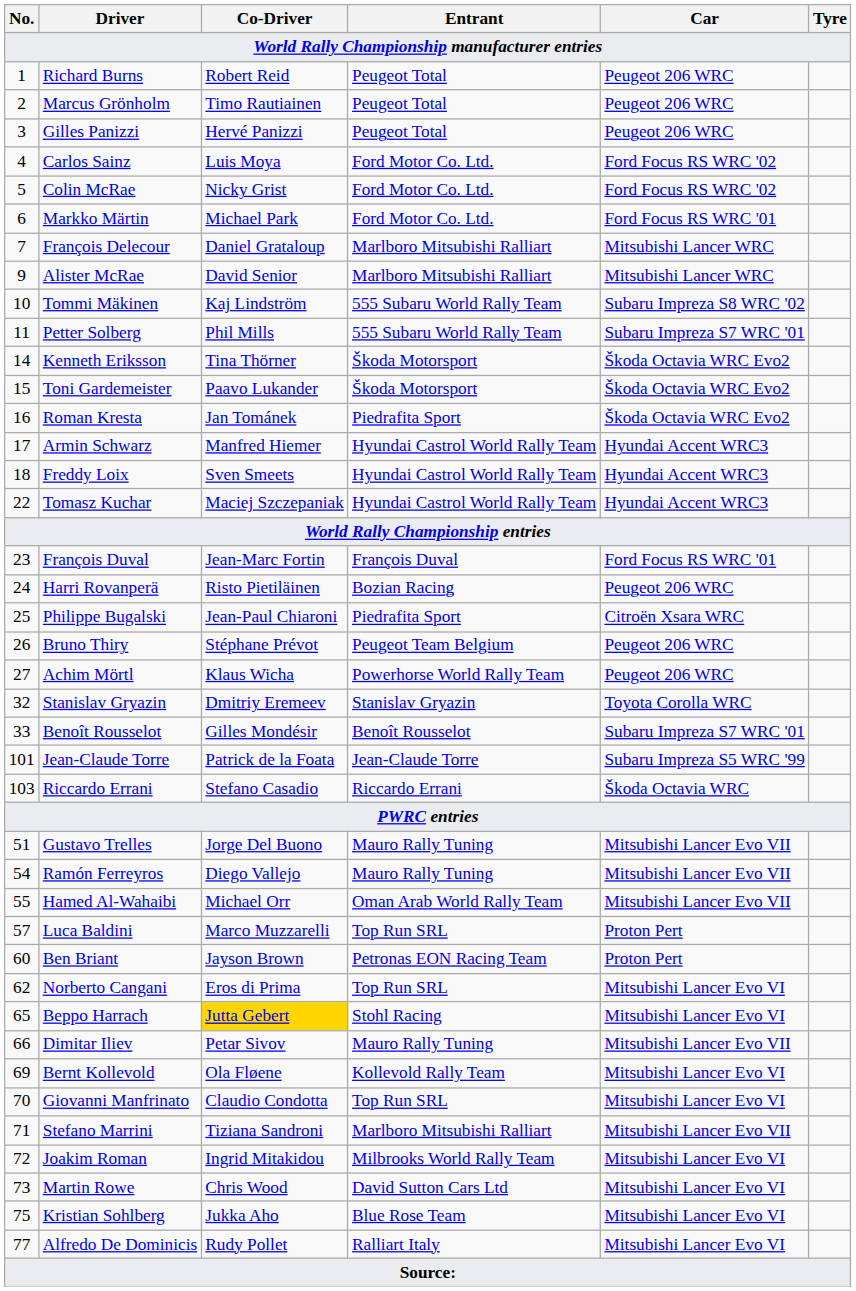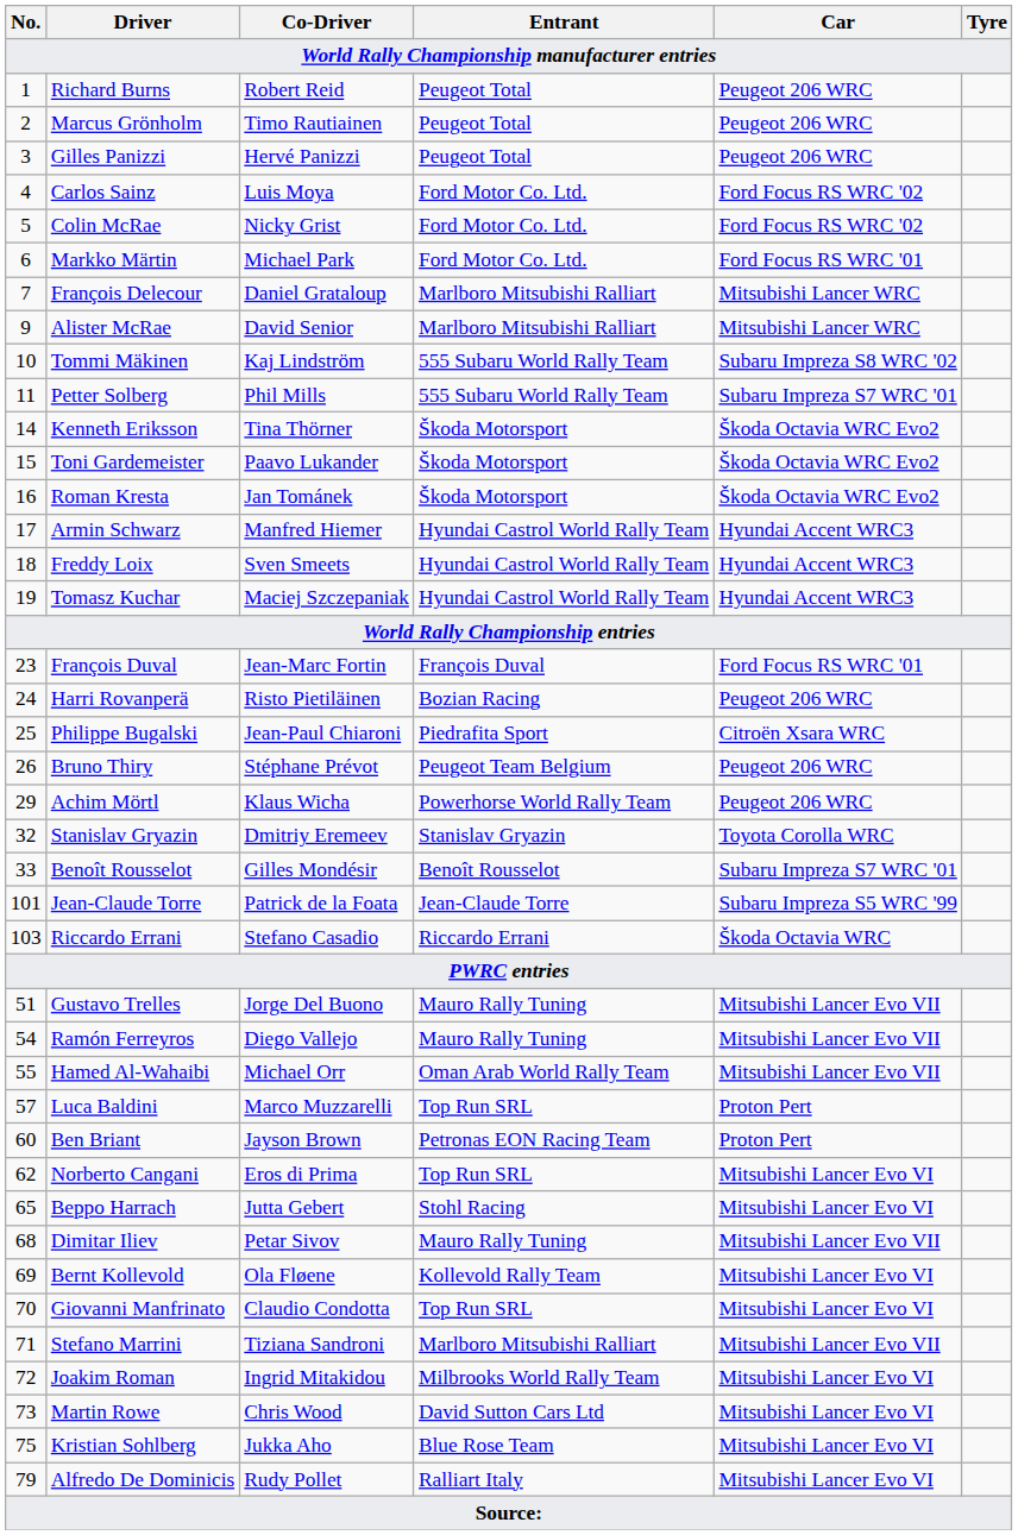 <table class="wikitable" style="font-size: 85%;">
 <tr>
 <th>No.</th>
 <th>Driver</th>
 <th>Co-Driver</th>
 <th>Entrant</th>
 <th>Car</th>
 <th>Tyre</th>
 </tr>
 <tr>
 <td style="background-color:#EAECF0; text-align:center" colspan="6"><strong><em><a href='#'>World Rally Championship</a> manufacturer entries</em></strong></td>
 </tr>
 <tr>
 <td align="center">1</td>
 <td> <a href='#'>Richard Burns</a></td>
 <td> <a href='#'>Robert Reid</a></td>
 <td> <a href='#'>Peugeot Total</a></td>
 <td><a href='#'>Peugeot 206 WRC</a></td>
 <td align="center"></td>
 </tr>
 <tr>
 <td align="center">2</td>
 <td> <a href='#'>Marcus Grönholm</a></td>
 <td> <a href='#'>Timo Rautiainen</a></td>
 <td> <a href='#'>Peugeot Total</a></td>
 <td><a href='#'>Peugeot 206 WRC</a></td>
 <td align="center"></td>
 </tr>
 <tr>
 <td align="center">3</td>
 <td> <a href='#'>Gilles Panizzi</a></td>
 <td> <a href='#'>Hervé Panizzi</a></td>
 <td> <a href='#'>Peugeot Total</a></td>
 <td><a href='#'>Peugeot 206 WRC</a></td>
 <td align="center"></td>
 </tr>
 <tr>
 <td align="center">4</td>
 <td> <a href='#'>Carlos Sainz</a></td>
 <td> <a href='#'>Luis Moya</a></td>
 <td> <a href='#'>Ford Motor Co. Ltd.</a></td>
 <td><a href='#'>Ford Focus RS WRC '02</a></td>
 <td align="center"></td>
 </tr>
 <tr>
 <td align="center">5</td>
 <td> <a href='#'>Colin McRae</a></td>
 <td> <a href='#'>Nicky Grist</a></td>
 <td> <a href='#'>Ford Motor Co. Ltd.</a></td>
 <td><a href='#'>Ford Focus RS WRC '02</a></td>
 <td align="center"></td>
 </tr>
 <tr>
 <td align="center">6</td>
 <td> <a href='#'>Markko Märtin</a></td>
 <td> <a href='#'>Michael Park</a></td>
 <td> <a href='#'>Ford Motor Co. Ltd.</a></td>
 <td><a href='#'>Ford Focus RS WRC '01</a></td>
 <td align="center"></td>
 </tr>
 <tr>
 <td align="center">7</td>
 <td> <a href='#'>François Delecour</a></td>
 <td> <a href='#'>Daniel Grataloup</a></td>
 <td> <a href='#'>Marlboro Mitsubishi Ralliart</a></td>
 <td><a href='#'>Mitsubishi Lancer WRC</a></td>
 <td align="center"></td>
 </tr>
 <tr>
 <td align="center">9</td>
 <td> <a href='#'>Alister McRae</a></td>
 <td> <a href='#'>David Senior</a></td>
 <td> <a href='#'>Marlboro Mitsubishi Ralliart</a></td>
 <td><a href='#'>Mitsubishi Lancer WRC</a></td>
 <td align="center"></td>
 </tr>
 <tr>
 <td align="center">10</td>
 <td> <a href='#'>Tommi Mäkinen</a></td>
 <td> <a href='#'>Kaj Lindström</a></td>
 <td> <a href='#'>555 Subaru World Rally Team</a></td>
 <td><a href='#'>Subaru Impreza S8 WRC '02</a></td>
 <td align="center"></td>
 </tr>
 <tr>
 <td align="center">11</td>
 <td> <a href='#'>Petter Solberg</a></td>
 <td> <a href='#'>Phil Mills</a></td>
 <td> <a href='#'>555 Subaru World Rally Team</a></td>
 <td><a href='#'>Subaru Impreza S7 WRC '01</a></td>
 <td align="center"></td>
 </tr>
 <tr>
 <td align="center">14</td>
 <td> <a href='#'>Kenneth Eriksson</a></td>
 <td> <a href='#'>Tina Thörner</a></td>
 <td> <a href='#'>Škoda Motorsport</a></td>
 <td><a href='#'>Škoda Octavia WRC Evo2</a></td>
 <td align="center"></td>
 </tr>
 <tr>
 <td align="center">15</td>
 <td> <a href='#'>Toni Gardemeister</a></td>
 <td> <a href='#'>Paavo Lukander</a></td>
 <td> <a href='#'>Škoda Motorsport</a></td>
 <td><a href='#'>Škoda Octavia WRC Evo2</a></td>
 <td align="center"></td>
 </tr>
 <tr>
 <td align="center">16</td>
 <td> <a href='#'>Roman Kresta</a></td>
 <td> <a href='#'>Jan Tománek</a></td>
-<td> <a href='#'>Piedrafita Sport</a></td>
+<td> <a href='#'>Škoda Motorsport</a></td>
 <td><a href='#'>Škoda Octavia WRC Evo2</a></td>
 <td align="center"></td>
 </tr>
 <tr>
 <td align="center">17</td>
 <td> <a href='#'>Armin Schwarz</a></td>
 <td> <a href='#'>Manfred Hiemer</a></td>
 <td> <a href='#'>Hyundai Castrol World Rally Team</a></td>
 <td><a href='#'>Hyundai Accent WRC3</a></td>
 <td align="center"></td>
 </tr>
 <tr>
 <td align="center">18</td>
 <td> <a href='#'>Freddy Loix</a></td>
 <td> <a href='#'>Sven Smeets</a></td>
 <td> <a href='#'>Hyundai Castrol World Rally Team</a></td>
 <td><a href='#'>Hyundai Accent WRC3</a></td>
 <td align="center"></td>
 </tr>
 <tr>
-<td align="center">22</td>
+<td align="center">19</td>
 <td> <a href='#'>Tomasz Kuchar</a></td>
 <td> <a href='#'>Maciej Szczepaniak</a></td>
 <td> <a href='#'>Hyundai Castrol World Rally Team</a></td>
 <td><a href='#'>Hyundai Accent WRC3</a></td>
 <td align="center"></td>
 </tr>
 <tr>
 <td style="background-color:#EAECF0; text-align:center" colspan="6"><strong><em><a href='#'>World Rally Championship</a> entries</em></strong></td>
 </tr>
 <tr>
 <td align="center">23</td>
 <td> <a href='#'>François Duval</a></td>
 <td> <a href='#'>Jean-Marc Fortin</a></td>
 <td> <a href='#'>François Duval</a></td>
 <td><a href='#'>Ford Focus RS WRC '01</a></td>
 <td align="center"></td>
 </tr>
 <tr>
 <td align="center">24</td>
 <td> <a href='#'>Harri Rovanperä</a></td>
 <td> <a href='#'>Risto Pietiläinen</a></td>
 <td> <a href='#'>Bozian Racing</a></td>
 <td><a href='#'>Peugeot 206 WRC</a></td>
 <td align="center"></td>
 </tr>
 <tr>
 <td align="center">25</td>
 <td> <a href='#'>Philippe Bugalski</a></td>
 <td> <a href='#'>Jean-Paul Chiaroni</a></td>
 <td> <a href='#'>Piedrafita Sport</a></td>
 <td><a href='#'>Citroën Xsara WRC</a></td>
 <td align="center"></td>
 </tr>
 <tr>
 <td align="center">26</td>
 <td> <a href='#'>Bruno Thiry</a></td>
 <td> <a href='#'>Stéphane Prévot</a></td>
 <td> <a href='#'>Peugeot Team Belgium</a></td>
 <td><a href='#'>Peugeot 206 WRC</a></td>
 <td></td>
 </tr>
 <tr>
-<td align="center">27</td>
+<td align="center">29</td>
 <td> <a href='#'>Achim Mörtl</a></td>
 <td> <a href='#'>Klaus Wicha</a></td>
 <td> <a href='#'>Powerhorse World Rally Team</a></td>
 <td><a href='#'>Peugeot 206 WRC</a></td>
 <td align="center"></td>
 </tr>
 <tr>
 <td align="center">32</td>
 <td> <a href='#'>Stanislav Gryazin</a></td>
 <td> <a href='#'>Dmitriy Eremeev</a></td>
 <td> <a href='#'>Stanislav Gryazin</a></td>
 <td><a href='#'>Toyota Corolla WRC</a></td>
 <td></td>
 </tr>
 <tr>
 <td align="center">33</td>
 <td> <a href='#'>Benoît Rousselot</a></td>
 <td> <a href='#'>Gilles Mondésir</a></td>
 <td> <a href='#'>Benoît Rousselot</a></td>
 <td><a href='#'>Subaru Impreza S7 WRC '01</a></td>
 <td></td>
 </tr>
 <tr>
 <td align="center">101</td>
 <td> <a href='#'>Jean-Claude Torre</a></td>
 <td> <a href='#'>Patrick de la Foata</a></td>
 <td> <a href='#'>Jean-Claude Torre</a></td>
 <td><a href='#'>Subaru Impreza S5 WRC '99</a></td>
 <td></td>
 </tr>
 <tr>
 <td align="center">103</td>
 <td> <a href='#'>Riccardo Errani</a></td>
 <td> <a href='#'>Stefano Casadio</a></td>
 <td> <a href='#'>Riccardo Errani</a></td>
 <td><a href='#'>Škoda Octavia WRC</a></td>
 <td></td>
 </tr>
 <tr>
 <td style="background-color:#EAECF0; text-align:center" colspan="6"><strong><em><a href='#'>PWRC</a> entries</em></strong></td>
 </tr>
 <tr>
 <td align="center">51</td>
 <td> <a href='#'>Gustavo Trelles</a></td>
 <td> <a href='#'>Jorge Del Buono</a></td>
 <td> <a href='#'>Mauro Rally Tuning</a></td>
 <td><a href='#'>Mitsubishi Lancer Evo VII</a></td>
 <td></td>
 </tr>
 <tr>
 <td align="center">54</td>
 <td> <a href='#'>Ramón Ferreyros</a></td>
 <td> <a href='#'>Diego Vallejo</a></td>
 <td> <a href='#'>Mauro Rally Tuning</a></td>
 <td><a href='#'>Mitsubishi Lancer Evo VII</a></td>
 <td></td>
 </tr>
 <tr>
 <td align="center">55</td>
 <td> <a href='#'>Hamed Al-Wahaibi</a></td>
 <td> <a href='#'>Michael Orr</a></td>
 <td> <a href='#'>Oman Arab World Rally Team</a></td>
 <td><a href='#'>Mitsubishi Lancer Evo VII</a></td>
 <td></td>
 </tr>
 <tr>
 <td align="center">57</td>
 <td> <a href='#'>Luca Baldini</a></td>
 <td> <a href='#'>Marco Muzzarelli</a></td>
 <td> <a href='#'>Top Run SRL</a></td>
 <td><a href='#'>Proton Pert</a></td>
 <td></td>
 </tr>
 <tr>
 <td align="center">60</td>
 <td> <a href='#'>Ben Briant</a></td>
 <td> <a href='#'>Jayson Brown</a></td>
 <td> <a href='#'>Petronas EON Racing Team</a></td>
 <td><a href='#'>Proton Pert</a></td>
 <td></td>
 </tr>
 <tr>
 <td align="center">62</td>
 <td> <a href='#'>Norberto Cangani</a></td>
 <td> <a href='#'>Eros di Prima</a></td>
 <td> <a href='#'>Top Run SRL</a></td>
 <td><a href='#'>Mitsubishi Lancer Evo VI</a></td>
 <td></td>
 </tr>
 <tr>
 <td align="center">65</td>
 <td> <a href='#'>Beppo Harrach</a></td>
-<td style="background: gold;"> <a href='#'>Jutta Gebert</a></td>
+<td> <a href='#'>Jutta Gebert</a></td>
 <td> <a href='#'>Stohl Racing</a></td>
 <td><a href='#'>Mitsubishi Lancer Evo VI</a></td>
 <td></td>
 </tr>
 <tr>
-<td align="center">66</td>
+<td align="center">68</td>
 <td> <a href='#'>Dimitar Iliev</a></td>
 <td> <a href='#'>Petar Sivov</a></td>
 <td> <a href='#'>Mauro Rally Tuning</a></td>
 <td><a href='#'>Mitsubishi Lancer Evo VII</a></td>
 <td></td>
 </tr>
 <tr>
 <td align="center">69</td>
 <td> <a href='#'>Bernt Kollevold</a></td>
 <td> <a href='#'>Ola Fløene</a></td>
 <td> <a href='#'>Kollevold Rally Team</a></td>
 <td><a href='#'>Mitsubishi Lancer Evo VI</a></td>
 <td></td>
 </tr>
 <tr>
 <td align="center">70</td>
 <td> <a href='#'>Giovanni Manfrinato</a></td>
 <td> <a href='#'>Claudio Condotta</a></td>
 <td> <a href='#'>Top Run SRL</a></td>
 <td><a href='#'>Mitsubishi Lancer Evo VI</a></td>
 <td></td>
 </tr>
 <tr>
 <td align="center">71</td>
 <td> <a href='#'>Stefano Marrini</a></td>
 <td> <a href='#'>Tiziana Sandroni</a></td>
 <td> <a href='#'>Marlboro Mitsubishi Ralliart</a></td>
 <td><a href='#'>Mitsubishi Lancer Evo VII</a></td>
 <td></td>
 </tr>
 <tr>
 <td align="center">72</td>
 <td> <a href='#'>Joakim Roman</a></td>
 <td> <a href='#'>Ingrid Mitakidou</a></td>
 <td> <a href='#'>Milbrooks World Rally Team</a></td>
 <td><a href='#'>Mitsubishi Lancer Evo VI</a></td>
 <td></td>
 </tr>
 <tr>
 <td align="center">73</td>
 <td> <a href='#'>Martin Rowe</a></td>
 <td> <a href='#'>Chris Wood</a></td>
 <td> <a href='#'>David Sutton Cars Ltd</a></td>
 <td><a href='#'>Mitsubishi Lancer Evo VI</a></td>
 <td></td>
 </tr>
 <tr>
 <td align="center">75</td>
 <td> <a href='#'>Kristian Sohlberg</a></td>
 <td> <a href='#'>Jukka Aho</a></td>
 <td> <a href='#'>Blue Rose Team</a></td>
 <td><a href='#'>Mitsubishi Lancer Evo VI</a></td>
 <td></td>
 </tr>
 <tr>
-<td align="center">77</td>
+<td align="center">79</td>
 <td> <a href='#'>Alfredo De Dominicis</a></td>
 <td> <a href='#'>Rudy Pollet</a></td>
 <td> <a href='#'>Ralliart Italy</a></td>
 <td><a href='#'>Mitsubishi Lancer Evo VI</a></td>
 <td></td>
 </tr>
 <tr>
 <td style="background-color:#EAECF0; text-align:center" colspan="6"><strong>Source:</strong></td>
 </tr>
 <tr>
 </tr>
 </table>
